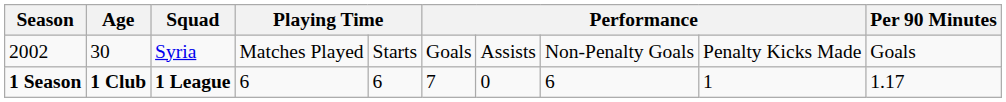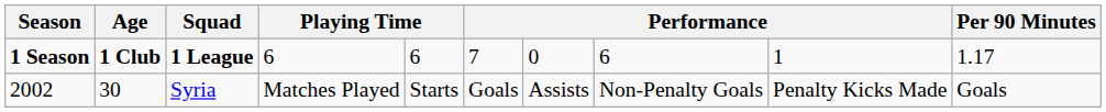 <table class="wikitable">
 <tr>
 <th>Season</th>
 <th>Age</th>
 <th>Squad</th>
 <th colspan="2">Playing Time</th>
 <th colspan="4">Performance</th>
 <th>Per 90 Minutes</th>
+</tr>
+<tr>
+<td><strong>1 Season</strong></td>
+<td><strong>1 Club</strong></td>
+<td><strong>1 League</strong></td>
+<td>6</td>
+<td>6</td>
+<td>7</td>
+<td>0</td>
+<td>6</td>
+<td>1</td>
+<td>1.17</td>
 </tr>
 <tr>
 <td>2002</td>
 <td>30</td>
 <td><a href='#'>Syria</a></td>
 <td>Matches Played</td>
 <td>Starts</td>
 <td>Goals</td>
 <td>Assists</td>
 <td>Non-Penalty Goals</td>
 <td>Penalty Kicks Made</td>
 <td>Goals</td>
 </tr>
-<tr>
-<td><strong>1 Season</strong></td>
-<td><strong>1 Club</strong></td>
-<td><strong>1 League</strong></td>
-<td>6</td>
-<td>6</td>
-<td>7</td>
-<td>0</td>
-<td>6</td>
-<td>1</td>
-<td>1.17</td>
-</tr>
 </table>
